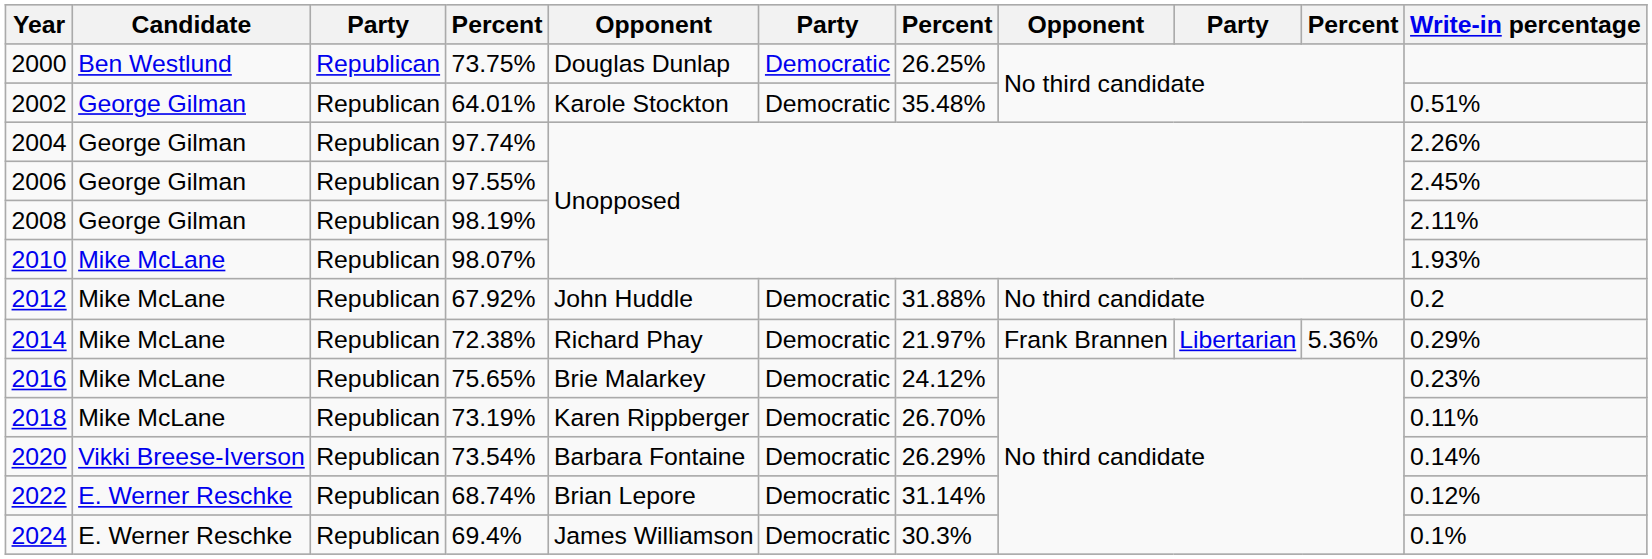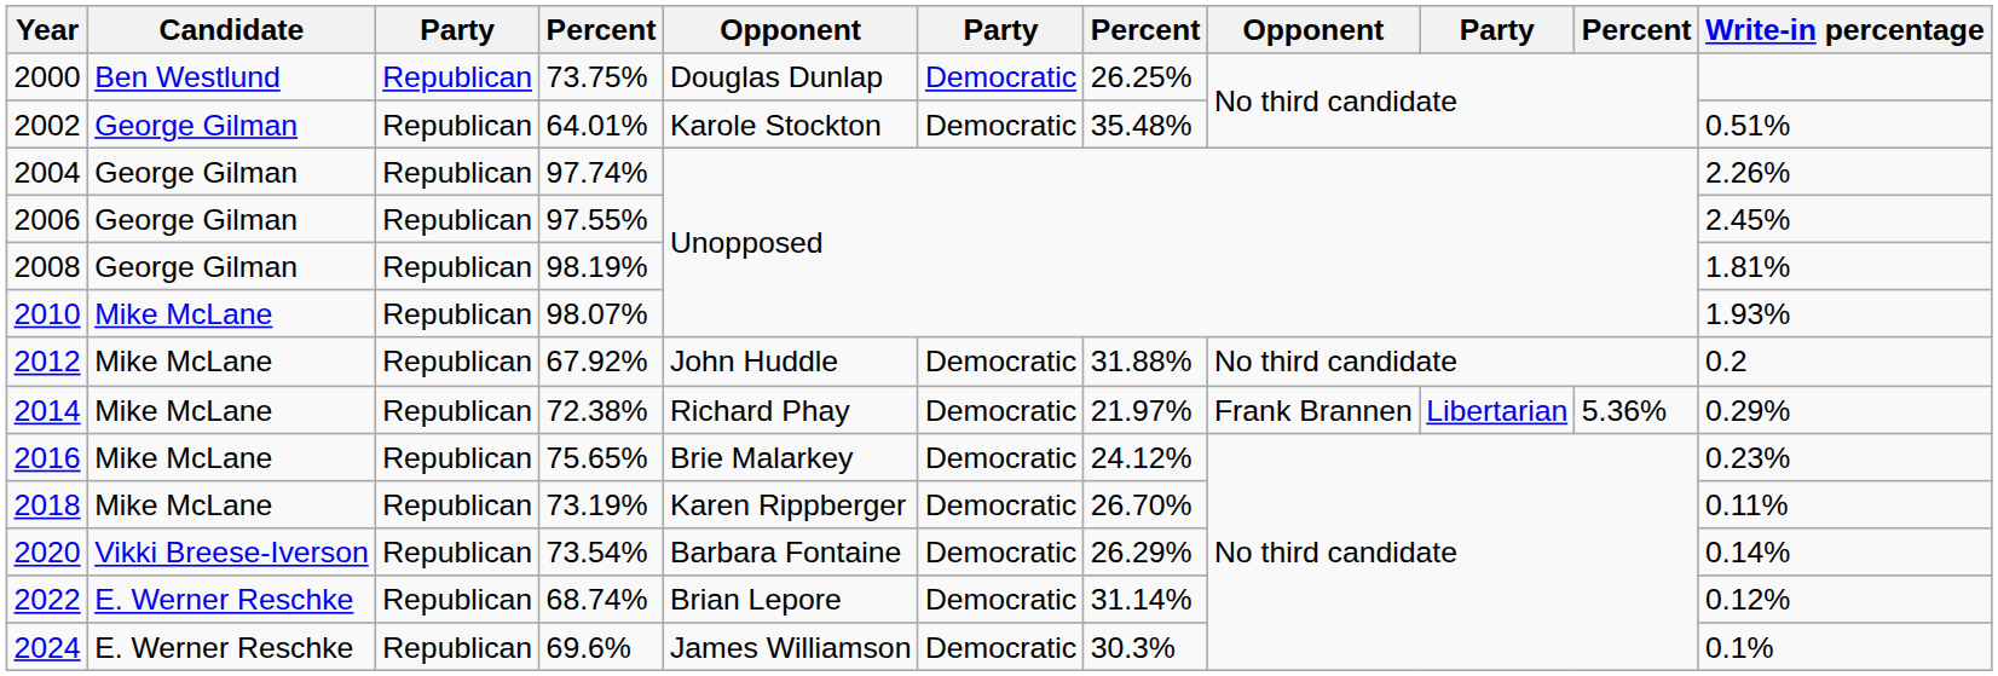 <table class="wikitable" style="margin:0.5em auto; font-size:95%;">
 <tr>
 <th>Year</th>
 <th>Candidate</th>
 <th>Party</th>
 <th>Percent</th>
 <th>Opponent</th>
 <th>Party</th>
 <th>Percent</th>
 <th>Opponent</th>
 <th>Party</th>
 <th>Percent</th>
 <th><a href='#'>Write-in</a> percentage</th>
 </tr>
 <tr>
 <td>2000</td>
 <td><a href='#'>Ben Westlund</a></td>
 <td><a href='#'>Republican</a></td>
 <td>73.75%</td>
 <td>Douglas Dunlap</td>
 <td><a href='#'>Democratic</a></td>
 <td>26.25%</td>
 <td colspan="3" rowspan="2">No third candidate</td>
 <td></td>
 </tr>
 <tr>
 <td>2002</td>
 <td><a href='#'>George Gilman</a></td>
 <td>Republican</td>
 <td>64.01%</td>
 <td>Karole Stockton</td>
 <td>Democratic</td>
 <td>35.48%</td>
 <td>0.51%</td>
 </tr>
 <tr>
 <td>2004</td>
 <td>George Gilman</td>
 <td>Republican</td>
 <td>97.74%</td>
 <td colspan="6" rowspan="4">Unopposed</td>
 <td>2.26%</td>
 </tr>
 <tr>
 <td>2006</td>
 <td>George Gilman</td>
 <td>Republican</td>
 <td>97.55%</td>
 <td>2.45%</td>
 </tr>
 <tr>
 <td>2008</td>
 <td>George Gilman</td>
 <td>Republican</td>
 <td>98.19%</td>
-<td>2.11%</td>
+<td>1.81%</td>
 </tr>
 <tr>
 <td><a href='#'>2010</a></td>
 <td><a href='#'>Mike McLane</a></td>
 <td>Republican</td>
 <td>98.07%</td>
 <td>1.93%</td>
 </tr>
 <tr>
 <td><a href='#'>2012</a></td>
 <td>Mike McLane</td>
 <td>Republican</td>
 <td>67.92%</td>
 <td>John Huddle</td>
 <td>Democratic</td>
 <td>31.88%</td>
 <td colspan="3">No third candidate</td>
 <td>0.2</td>
 </tr>
 <tr>
 <td><a href='#'>2014</a></td>
 <td>Mike McLane</td>
 <td>Republican</td>
 <td>72.38%</td>
 <td>Richard Phay</td>
 <td>Democratic</td>
 <td>21.97%</td>
 <td>Frank Brannen</td>
 <td><a href='#'>Libertarian</a></td>
 <td>5.36%</td>
 <td>0.29%</td>
 </tr>
 <tr>
 <td><a href='#'>2016</a></td>
 <td>Mike McLane</td>
 <td>Republican</td>
 <td>75.65%</td>
 <td>Brie Malarkey</td>
 <td>Democratic</td>
 <td>24.12%</td>
 <td colspan="3" rowspan="5">No third candidate</td>
 <td>0.23%</td>
 </tr>
 <tr>
 <td><a href='#'>2018</a></td>
 <td>Mike McLane</td>
 <td>Republican</td>
 <td>73.19%</td>
 <td>Karen Rippberger</td>
 <td>Democratic</td>
 <td>26.70%</td>
 <td>0.11%</td>
 </tr>
 <tr>
 <td><a href='#'>2020</a></td>
 <td><a href='#'>Vikki Breese-Iverson</a></td>
 <td>Republican</td>
 <td>73.54%</td>
 <td>Barbara Fontaine</td>
 <td>Democratic</td>
 <td>26.29%</td>
 <td>0.14%</td>
 </tr>
 <tr>
 <td><a href='#'>2022</a></td>
 <td><a href='#'>E. Werner Reschke</a></td>
 <td>Republican</td>
 <td>68.74%</td>
 <td>Brian Lepore</td>
 <td>Democratic</td>
 <td>31.14%</td>
 <td>0.12%</td>
 </tr>
 <tr>
 <td><a href='#'>2024</a></td>
 <td>E. Werner Reschke</td>
 <td>Republican</td>
-<td>69.4%</td>
+<td>69.6%</td>
 <td>James Williamson</td>
 <td>Democratic</td>
 <td>30.3%</td>
 <td>0.1%</td>
 </tr>
 </table>
